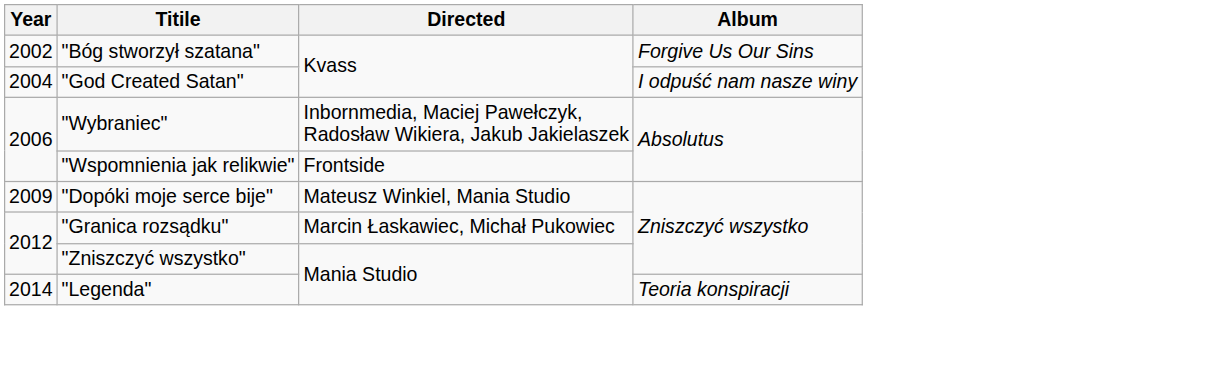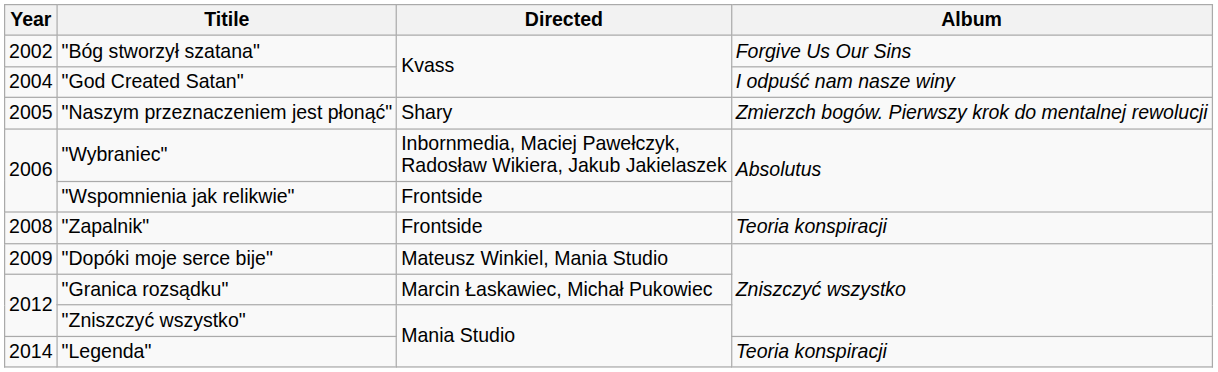 <table class="wikitable">
 <tr>
 <th>Year</th>
 <th>Titile</th>
 <th>Directed</th>
 <th>Album</th>
 </tr>
 <tr>
 <td>2002</td>
 <td>"Bóg stworzył szatana"</td>
 <td rowspan=2>Kvass</td>
 <td><em>Forgive Us Our Sins</em></td>
 </tr>
 <tr>
 <td>2004</td>
 <td>"God Created Satan"</td>
 <td><em>I odpuść nam nasze winy</em></td>
 </tr>
 <tr>
+<td>2005</td>
+<td>"Naszym przeznaczeniem jest płonąć"</td>
+<td>Shary</td>
+<td><em>Zmierzch bogów. Pierwszy krok do mentalnej rewolucji</em></td>
+</tr>
+<tr>
 <td rowspan=2>2006</td>
 <td>"Wybraniec"</td>
 <td>Inbornmedia, Maciej Pawełczyk,<br>Radosław Wikiera, Jakub Jakielaszek</td>
 <td rowspan=2><em>Absolutus</em></td>
 </tr>
 <tr>
 <td>"Wspomnienia jak relikwie"</td>
 <td>Frontside</td>
+</tr>
+<tr>
+<td>2008</td>
+<td>"Zapalnik"</td>
+<td>Frontside</td>
+<td><em>Teoria konspiracji</em></td>
 </tr>
 <tr>
 <td>2009</td>
 <td>"Dopóki moje serce bije"</td>
 <td>Mateusz Winkiel, Mania Studio</td>
 <td rowspan=3><em>Zniszczyć wszystko</em></td>
 </tr>
 <tr>
 <td rowspan=2>2012</td>
 <td>"Granica rozsądku"</td>
 <td>Marcin Łaskawiec, Michał Pukowiec</td>
 </tr>
 <tr>
 <td>"Zniszczyć wszystko"</td>
 <td rowspan=2>Mania Studio</td>
 </tr>
 <tr>
 <td>2014</td>
 <td>"Legenda"</td>
 <td><em>Teoria konspiracji</em></td>
 </tr>
 </table>
